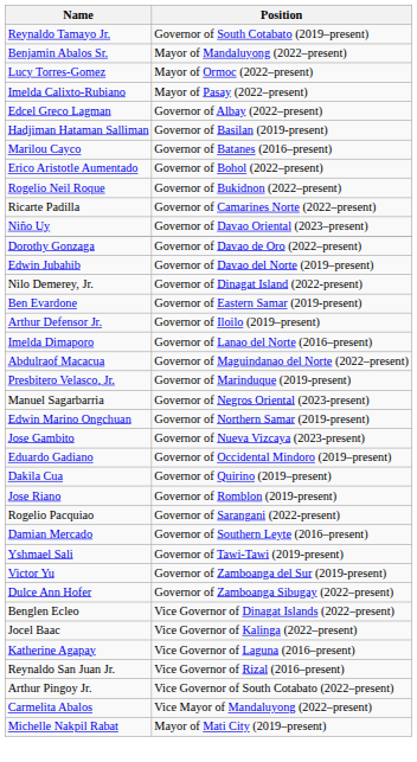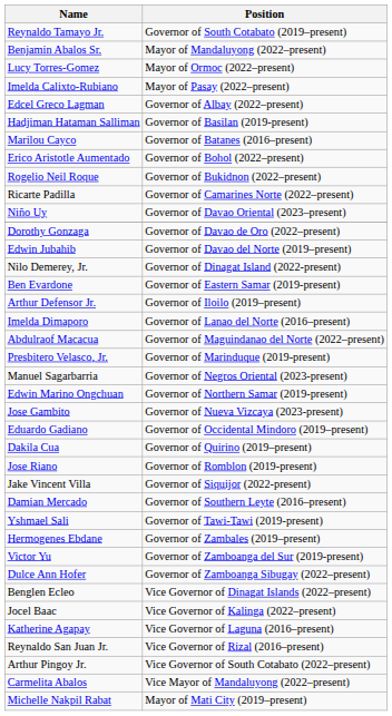 <table class="wikitable">
 <tr>
 <th>Name</th>
 <th>Position</th>
 </tr>
 <tr>
 <td><a href='#'>Reynaldo Tamayo Jr.</a></td>
 <td>Governor of <a href='#'>South Cotabato</a> (2019–present)<br></td>
 </tr>
 <tr>
 <td><a href='#'>Benjamin Abalos Sr.</a></td>
 <td>Mayor of <a href='#'>Mandaluyong</a> (2022–present)</td>
 </tr>
 <tr>
 <td><a href='#'>Lucy Torres-Gomez</a></td>
 <td>Mayor of <a href='#'>Ormoc</a> (2022–present)</td>
 </tr>
 <tr>
 <td><a href='#'>Imelda Calixto-Rubiano</a></td>
 <td>Mayor of <a href='#'>Pasay</a> (2022–present)</td>
 </tr>
 <tr>
 <td><a href='#'>Edcel Greco Lagman</a></td>
 <td>Governor of <a href='#'>Albay</a> (2022–present)</td>
 </tr>
 <tr>
 <td><a href='#'>Hadjiman Hataman Salliman</a></td>
 <td>Governor of <a href='#'>Basilan</a> (2019-present)</td>
 </tr>
 <tr>
 <td><a href='#'>Marilou Cayco</a></td>
 <td>Governor of <a href='#'>Batanes</a> (2016–present)</td>
 </tr>
 <tr>
 <td><a href='#'>Erico Aristotle Aumentado</a></td>
 <td>Governor of <a href='#'>Bohol</a> (2022–present)</td>
 </tr>
 <tr>
 <td><a href='#'>Rogelio Neil Roque</a></td>
 <td>Governor of <a href='#'>Bukidnon</a> (2022–present)</td>
 </tr>
 <tr>
 <td>Ricarte Padilla</td>
 <td>Governor of <a href='#'>Camarines Norte</a> (2022–present)</td>
 </tr>
 <tr>
 <td><a href='#'>Niño Uy</a></td>
 <td>Governor of <a href='#'>Davao Oriental</a> (2023–present)</td>
 </tr>
 <tr>
 </tr>
 <tr>
 <td><a href='#'>Dorothy Gonzaga</a></td>
 <td>Governor of <a href='#'>Davao de Oro</a> (2022–present)</td>
 </tr>
 <tr>
 <td><a href='#'>Edwin Jubahib</a></td>
 <td>Governor of <a href='#'>Davao del Norte</a> (2019–present)</td>
 </tr>
 <tr>
 <td>Nilo Demerey, Jr.</td>
 <td>Governor of <a href='#'>Dinagat Island</a> (2022-present)</td>
 </tr>
 <tr>
 <td><a href='#'>Ben Evardone</a></td>
 <td>Governor of <a href='#'>Eastern Samar</a> (2019-present)</td>
 </tr>
 <tr>
 <td><a href='#'>Arthur Defensor Jr.</a></td>
 <td>Governor of <a href='#'>Iloilo</a> (2019–present)</td>
 </tr>
 <tr>
 <td><a href='#'>Imelda Dimaporo</a></td>
 <td>Governor of <a href='#'>Lanao del Norte</a> (2016–present)</td>
 </tr>
 <tr>
 <td><a href='#'>Abdulraof Macacua</a></td>
 <td>Governor of <a href='#'>Maguindanao del Norte</a> (2022–present)</td>
 </tr>
 <tr>
 <td><a href='#'>Presbitero Velasco, Jr.</a></td>
 <td>Governor of <a href='#'>Marinduque</a> (2019-present)</td>
 </tr>
 <tr>
 <td>Manuel Sagarbarria</td>
 <td>Governor of <a href='#'>Negros Oriental</a> (2023-present)</td>
 </tr>
 <tr>
 <td><a href='#'>Edwin Marino Ongchuan</a></td>
 <td>Governor of <a href='#'>Northern Samar</a> (2019-present)</td>
 </tr>
 <tr>
 <td><a href='#'>Jose Gambito</a></td>
 <td>Governor of <a href='#'>Nueva Vizcaya</a> (2023-present)</td>
 </tr>
 <tr>
 <td><a href='#'>Eduardo Gadiano</a></td>
 <td>Governor of <a href='#'>Occidental Mindoro</a> (2019–present)</td>
 </tr>
 <tr>
 <td><a href='#'>Dakila Cua</a></td>
 <td>Governor of <a href='#'>Quirino</a> (2019–present)</td>
 </tr>
 <tr>
 <td><a href='#'>Jose Riano</a></td>
 <td>Governor of <a href='#'>Romblon</a> (2019-present)</td>
 </tr>
 <tr>
-<td>Rogelio Pacquiao</td>
-<td>Governor of <a href='#'>Sarangani</a> (2022-present)</td>
+<td>Jake Vincent Villa</td>
+<td>Governor of <a href='#'>Siquijor</a> (2022-present)</td>
 </tr>
 <tr>
 <td><a href='#'>Damian Mercado</a></td>
 <td>Governor of <a href='#'>Southern Leyte</a> (2016–present)</td>
 </tr>
 <tr>
 <td><a href='#'>Yshmael Sali</a></td>
 <td>Governor of <a href='#'>Tawi-Tawi</a> (2019-present)</td>
+</tr>
+<tr>
+<td><a href='#'>Hermogenes Ebdane</a></td>
+<td>Governor of <a href='#'>Zambales</a> (2019–present)</td>
 </tr>
 <tr>
 <td><a href='#'>Victor Yu</a></td>
 <td>Governor of <a href='#'>Zamboanga del Sur</a> (2019-present)</td>
 </tr>
 <tr>
 <td><a href='#'>Dulce Ann Hofer</a></td>
 <td>Governor of <a href='#'>Zamboanga Sibugay</a> (2022–present)</td>
 </tr>
 <tr>
 <td>Benglen Ecleo</td>
 <td>Vice Governor of <a href='#'>Dinagat Islands</a> (2022–present)</td>
 </tr>
 <tr>
 <td>Jocel Baac</td>
 <td>Vice Governor of <a href='#'>Kalinga</a> (2022–present)</td>
 </tr>
 <tr>
 <td><a href='#'>Katherine Agapay</a></td>
 <td>Vice Governor of <a href='#'>Laguna</a> (2016–present)</td>
 </tr>
 <tr>
 <td>Reynaldo San Juan Jr.</td>
 <td>Vice Governor of <a href='#'>Rizal</a> (2016–present)</td>
 </tr>
 <tr>
 <td>Arthur Pingoy Jr.</td>
 <td>Vice Governor of South Cotabato (2022–present)</td>
 </tr>
 <tr>
 <td><a href='#'>Carmelita Abalos</a></td>
 <td>Vice Mayor of <a href='#'>Mandaluyong</a> (2022–present)</td>
 </tr>
 <tr>
 <td><a href='#'>Michelle Nakpil Rabat</a></td>
 <td>Mayor of <a href='#'>Mati City</a> (2019–present)</td>
 </tr>
 </table>
